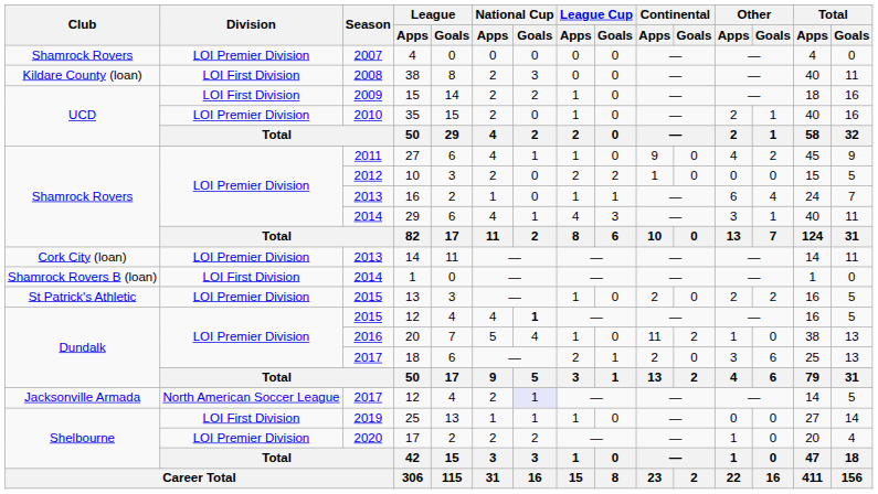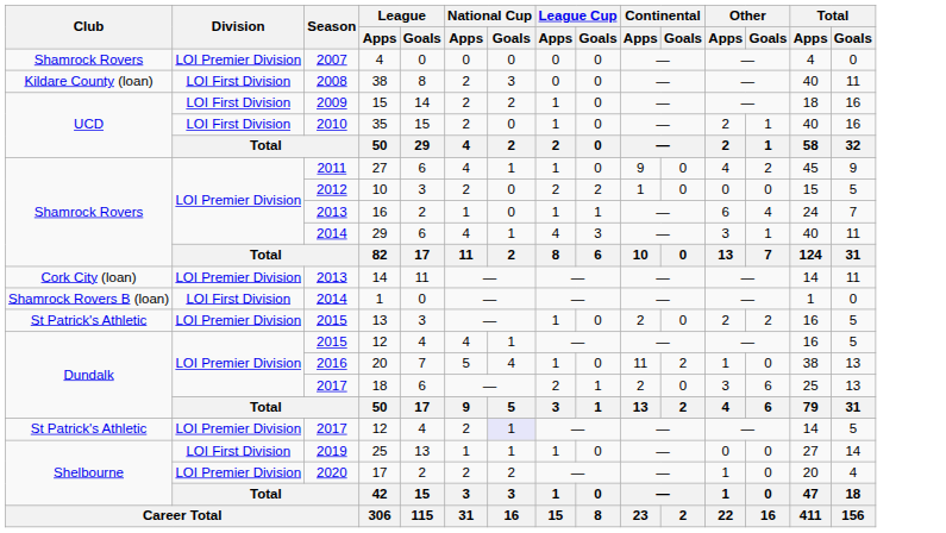 <table class="wikitable" style="text-align:center">
 <tr>
 <th rowspan="2">Club</th>
 <th rowspan="2">Division</th>
 <th rowspan="2">Season</th>
 <th colspan="2">League</th>
 <th colspan="2">National Cup</th>
 <th colspan="2"><a href='#'>League Cup</a></th>
 <th colspan="2">Continental</th>
 <th colspan="2">Other</th>
 <th colspan="2">Total</th>
 </tr>
 <tr>
 <th>Apps</th>
 <th>Goals</th>
 <th>Apps</th>
 <th>Goals</th>
 <th>Apps</th>
 <th>Goals</th>
 <th>Apps</th>
 <th>Goals</th>
 <th>Apps</th>
 <th>Goals</th>
 <th>Apps</th>
 <th>Goals</th>
 </tr>
 <tr>
 <td><a href='#'>Shamrock Rovers</a></td>
 <td><a href='#'>LOI Premier Division</a></td>
 <td><a href='#'>2007</a></td>
 <td>4</td>
 <td>0</td>
 <td>0</td>
 <td>0</td>
 <td>0</td>
 <td>0</td>
 <td colspan="2">—</td>
 <td colspan="2">—</td>
 <td>4</td>
 <td>0</td>
 </tr>
 <tr>
 <td><a href='#'>Kildare County</a> (loan)</td>
 <td><a href='#'>LOI First Division</a></td>
 <td><a href='#'>2008</a></td>
 <td>38</td>
 <td>8</td>
 <td>2</td>
 <td>3</td>
 <td>0</td>
 <td>0</td>
 <td colspan="2">—</td>
 <td colspan="2">—</td>
 <td>40</td>
 <td>11</td>
 </tr>
 <tr>
 <td rowspan="3"><a href='#'>UCD</a></td>
 <td><a href='#'>LOI First Division</a></td>
 <td><a href='#'>2009</a></td>
 <td>15</td>
 <td>14</td>
 <td>2</td>
 <td>2</td>
 <td>1</td>
 <td>0</td>
 <td colspan="2">—</td>
 <td colspan="2">—</td>
 <td>18</td>
 <td>16</td>
 </tr>
 <tr>
-<td><a href='#'>LOI Premier Division</a></td>
+<td><a href='#'>LOI First Division</a></td>
 <td><a href='#'>2010</a></td>
 <td>35</td>
 <td>15</td>
 <td>2</td>
 <td>0</td>
 <td>1</td>
 <td>0</td>
 <td colspan="2">—</td>
 <td>2</td>
 <td>1</td>
 <td>40</td>
 <td>16</td>
 </tr>
 <tr>
 <th colspan="2">Total</th>
 <th>50</th>
 <th>29</th>
 <th>4</th>
 <th>2</th>
 <th>2</th>
 <th>0</th>
 <th colspan=2>—</th>
 <th>2</th>
 <th>1</th>
 <th>58</th>
 <th>32</th>
 </tr>
 <tr>
 <td rowspan="5"><a href='#'>Shamrock Rovers</a></td>
 <td rowspan="4"><a href='#'>LOI Premier Division</a></td>
 <td><a href='#'>2011</a></td>
 <td>27</td>
 <td>6</td>
 <td>4</td>
 <td>1</td>
 <td>1</td>
 <td>0</td>
 <td>9</td>
 <td>0</td>
 <td>4</td>
 <td>2</td>
 <td>45</td>
 <td>9</td>
 </tr>
 <tr>
 <td><a href='#'>2012</a></td>
 <td>10</td>
 <td>3</td>
 <td>2</td>
 <td>0</td>
 <td>2</td>
 <td>2</td>
 <td>1</td>
 <td>0</td>
 <td>0</td>
 <td>0</td>
 <td>15</td>
 <td>5</td>
 </tr>
 <tr>
 <td><a href='#'>2013</a></td>
 <td>16</td>
 <td>2</td>
 <td>1</td>
 <td>0</td>
 <td>1</td>
 <td>1</td>
 <td colspan=2>—</td>
 <td>6</td>
 <td>4</td>
 <td>24</td>
 <td>7</td>
 </tr>
 <tr>
 <td><a href='#'>2014</a></td>
 <td>29</td>
 <td>6</td>
 <td>4</td>
 <td>1</td>
 <td>4</td>
 <td>3</td>
 <td colspan=2>—</td>
 <td>3</td>
 <td>1</td>
 <td>40</td>
 <td>11</td>
 </tr>
 <tr>
 <th colspan="2">Total</th>
 <th>82</th>
 <th>17</th>
 <th>11</th>
 <th>2</th>
 <th>8</th>
 <th>6</th>
 <th>10</th>
 <th>0</th>
 <th>13</th>
 <th>7</th>
 <th>124</th>
 <th>31</th>
 </tr>
 <tr>
 <td><a href='#'>Cork City</a> (loan)</td>
 <td><a href='#'>LOI Premier Division</a></td>
 <td><a href='#'>2013</a></td>
 <td>14</td>
 <td>11</td>
 <td colspan=2>—</td>
 <td colspan=2>—</td>
 <td colspan=2>—</td>
 <td colspan=2>—</td>
 <td>14</td>
 <td>11</td>
 </tr>
 <tr>
 <td><a href='#'>Shamrock Rovers B</a> (loan)</td>
 <td><a href='#'>LOI First Division</a></td>
 <td><a href='#'>2014</a></td>
 <td>1</td>
 <td>0</td>
 <td colspan=2>—</td>
 <td colspan=2>—</td>
 <td colspan=2>—</td>
 <td colspan=2>—</td>
 <td>1</td>
 <td>0</td>
 </tr>
 <tr>
 <td><a href='#'>St Patrick's Athletic</a></td>
 <td><a href='#'>LOI Premier Division</a></td>
 <td><a href='#'>2015</a></td>
 <td>13</td>
 <td>3</td>
 <td colspan=2>—</td>
 <td>1</td>
 <td>0</td>
 <td>2</td>
 <td>0</td>
 <td>2</td>
 <td>2</td>
 <td>16</td>
 <td>5</td>
 </tr>
 <tr>
 <td rowspan="4"><a href='#'>Dundalk</a></td>
 <td rowspan="3"><a href='#'>LOI Premier Division</a></td>
 <td><a href='#'>2015</a></td>
 <td>12</td>
 <td>4</td>
 <td>4</td>
-<td><strong>1</strong></td>
+<td>1</td>
 <td colspan=2>—</td>
 <td colspan=2>—</td>
 <td colspan=2>—</td>
 <td>16</td>
 <td>5</td>
 </tr>
 <tr>
 <td><a href='#'>2016</a></td>
 <td>20</td>
 <td>7</td>
 <td>5</td>
 <td>4</td>
 <td>1</td>
 <td>0</td>
 <td>11</td>
 <td>2</td>
 <td>1</td>
 <td>0</td>
 <td>38</td>
 <td>13</td>
 </tr>
 <tr>
 <td><a href='#'>2017</a></td>
 <td>18</td>
 <td>6</td>
 <td colspan=2>—</td>
 <td>2</td>
 <td>1</td>
 <td>2</td>
 <td>0</td>
 <td>3</td>
 <td>6</td>
 <td>25</td>
 <td>13</td>
 </tr>
 <tr>
 <th colspan="2">Total</th>
 <th>50</th>
 <th>17</th>
 <th>9</th>
 <th>5</th>
 <th>3</th>
 <th>1</th>
 <th>13</th>
 <th>2</th>
 <th>4</th>
 <th>6</th>
 <th>79</th>
 <th>31</th>
 </tr>
 <tr>
-<td><a href='#'>Jacksonville Armada</a></td>
-<td><a href='#'>North American Soccer League</a></td>
+<td><a href='#'>St Patrick's Athletic</a></td>
+<td><a href='#'>LOI Premier Division</a></td>
 <td><a href='#'>2017</a></td>
 <td>12</td>
 <td>4</td>
 <td>2</td>
 <td style="background: lavender;">1</td>
 <td colspan=2>—</td>
 <td colspan=2>—</td>
 <td colspan=2>—</td>
 <td>14</td>
 <td>5</td>
 </tr>
 <tr>
 <td rowspan="3"><a href='#'>Shelbourne</a></td>
 <td><a href='#'>LOI First Division</a></td>
 <td><a href='#'>2019</a></td>
 <td>25</td>
 <td>13</td>
 <td>1</td>
 <td>1</td>
 <td>1</td>
 <td>0</td>
 <td colspan=2>—</td>
 <td>0</td>
 <td>0</td>
 <td>27</td>
 <td>14</td>
 </tr>
 <tr>
 <td><a href='#'>LOI Premier Division</a></td>
 <td><a href='#'>2020</a></td>
 <td>17</td>
 <td>2</td>
 <td>2</td>
 <td>2</td>
 <td colspan=2>—</td>
 <td colspan=2>—</td>
 <td>1</td>
 <td>0</td>
 <td>20</td>
 <td>4</td>
 </tr>
 <tr>
 <th colspan="2">Total</th>
 <th>42</th>
 <th>15</th>
 <th>3</th>
 <th>3</th>
 <th>1</th>
 <th>0</th>
 <th colspan=2>—</th>
 <th>1</th>
 <th>0</th>
 <th>47</th>
 <th>18</th>
 </tr>
 <tr>
 <th colspan="3">Career Total</th>
 <th>306</th>
 <th>115</th>
 <th>31</th>
 <th>16</th>
 <th>15</th>
 <th>8</th>
 <th>23</th>
 <th>2</th>
 <th>22</th>
 <th>16</th>
 <th>411</th>
 <th>156</th>
 </tr>
 </table>
